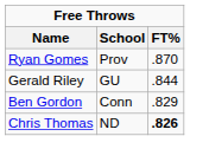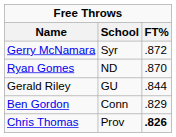 <table class="wikitable">
 <tr>
 <td colspan=3 style="text-align:center;"><strong>Free Throws</strong></td>
 </tr>
 <tr>
 <th>Name</th>
 <th>School</th>
 <th>FT%</th>
 </tr>
 <tr>
+<td><a href='#'>Gerry McNamara</a></td>
+<td>Syr</td>
+<td>.872</td>
+</tr>
+<tr>
 <td><a href='#'>Ryan Gomes</a></td>
-<td>Prov</td>
+<td>ND</td>
 <td>.870</td>
 </tr>
 <tr>
 <td>Gerald Riley</td>
 <td>GU</td>
 <td>.844</td>
 </tr>
 <tr>
 <td><a href='#'>Ben Gordon</a></td>
 <td>Conn</td>
 <td>.829</td>
 </tr>
 <tr>
 <td><a href='#'>Chris Thomas</a></td>
-<td>ND</td>
+<td>Prov</td>
 <td><strong>.826</strong></td>
 </tr>
 </table>
